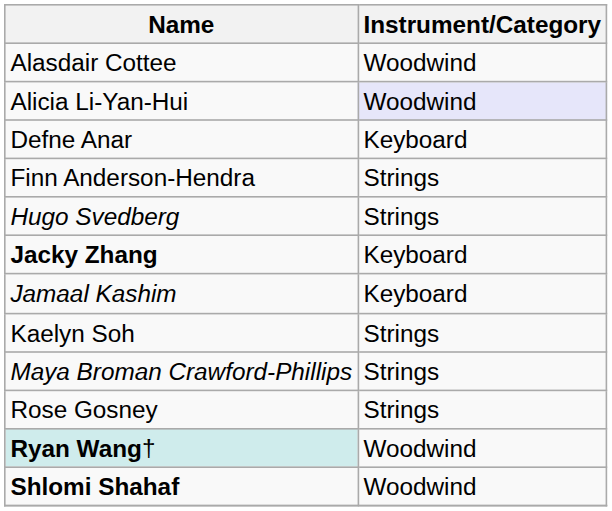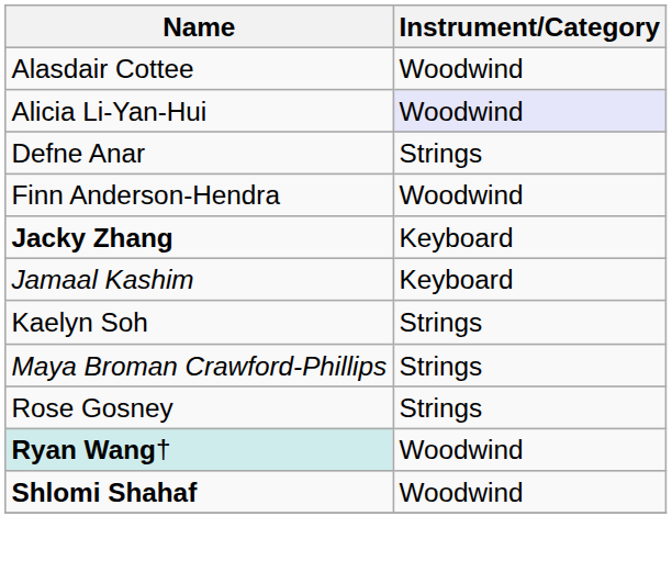 <table class="wikitable sortable" style="font-size: 95%">
 <tr>
 <th>Name</th>
 <th>Instrument/Category</th>
 </tr>
 <tr>
 <td>Alasdair Cottee</td>
 <td>Woodwind</td>
 </tr>
 <tr>
 <td>Alicia Li-Yan-Hui</td>
 <td style="background: lavender;">Woodwind</td>
 </tr>
 <tr>
 <td>Defne Anar</td>
-<td>Keyboard</td>
+<td>Strings</td>
 </tr>
 <tr>
 <td>Finn Anderson-Hendra</td>
-<td>Strings</td>
-</tr>
-<tr>
-<td><em>Hugo Svedberg</em></td>
-<td>Strings</td>
+<td>Woodwind</td>
 </tr>
 <tr>
 <td><strong>Jacky Zhang</strong></td>
 <td>Keyboard</td>
 </tr>
 <tr>
 <td><em>Jamaal Kashim</em></td>
 <td>Keyboard</td>
 </tr>
 <tr>
 <td>Kaelyn Soh</td>
 <td>Strings</td>
 </tr>
 <tr>
 <td><em>Maya Broman Crawford-Phillips</em></td>
 <td>Strings</td>
 </tr>
 <tr>
 <td>Rose Gosney</td>
 <td>Strings</td>
 </tr>
 <tr>
 <td bgcolor="#CFECEC"><strong>Ryan Wang</strong>†</td>
 <td>Woodwind</td>
 </tr>
 <tr>
 <td><strong>Shlomi Shahaf</strong></td>
 <td>Woodwind</td>
 </tr>
 <tr>
 </tr>
 </table>
